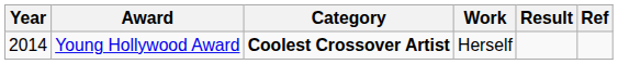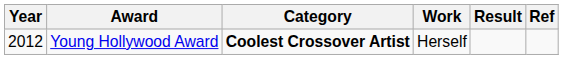 <table class="wikitable">
 <tr>
 <th>Year</th>
 <th>Award</th>
 <th>Category</th>
 <th>Work</th>
 <th>Result</th>
 <th>Ref</th>
 </tr>
 <tr>
-<td>2014</td>
+<td>2012</td>
 <td><a href='#'>Young Hollywood Award</a></td>
 <td><strong>Coolest Crossover Artist</strong></td>
 <td>Herself</td>
 <td></td>
 <td></td>
 </tr>
 </table>
